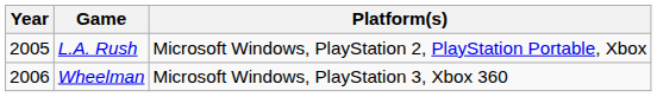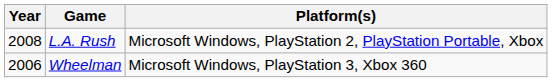 <table class="wikitable sortable">
 <tr>
 <th>Year</th>
 <th>Game</th>
 <th>Platform(s)</th>
 </tr>
 <tr>
-<td>2005</td>
+<td>2008</td>
 <td><em><a href='#'>L.A. Rush</a></em></td>
 <td>Microsoft Windows, PlayStation 2, <a href='#'>PlayStation Portable</a>, Xbox</td>
 </tr>
 <tr>
 <td>2006</td>
 <td><em><a href='#'>Wheelman</a></em></td>
 <td>Microsoft Windows, PlayStation 3, Xbox 360</td>
 </tr>
 </table>
